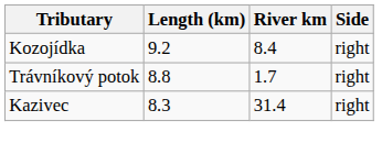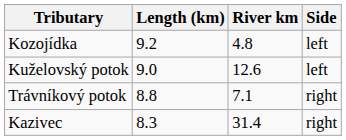 <table class="wikitable">
 <tr>
 <th>Tributary</th>
 <th>Length (km)</th>
 <th>River km</th>
 <th>Side</th>
 </tr>
 <tr>
 <td>Kozojídka</td>
 <td>9.2</td>
-<td>8.4</td>
-<td>right</td>
+<td>4.8</td>
+<td>left</td>
+</tr>
+<tr>
+<td>Kuželovský potok</td>
+<td>9.0</td>
+<td>12.6</td>
+<td>left</td>
 </tr>
 <tr>
 <td>Trávníkový potok</td>
 <td>8.8</td>
-<td>1.7</td>
+<td>7.1</td>
 <td>right</td>
 </tr>
 <tr>
 <td>Kazivec</td>
 <td>8.3</td>
 <td>31.4</td>
 <td>right</td>
 </tr>
 </table>
